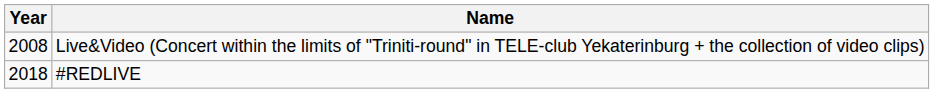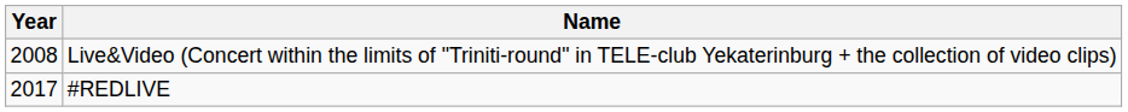 <table class="wikitable">
 <tr>
 <th>Year</th>
 <th>Name</th>
 </tr>
 <tr>
 <td>2008</td>
 <td>Live&Video (Concert within the limits of "Triniti-round" in TELE-club Yekaterinburg + the collection of video clips)</td>
 </tr>
 <tr>
-<td>2018</td>
+<td>2017</td>
 <td>#REDLIVE</td>
 </tr>
 </table>
